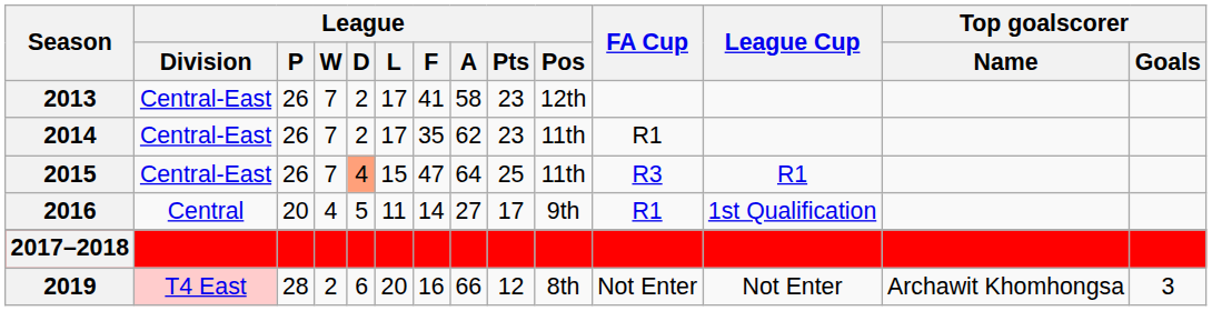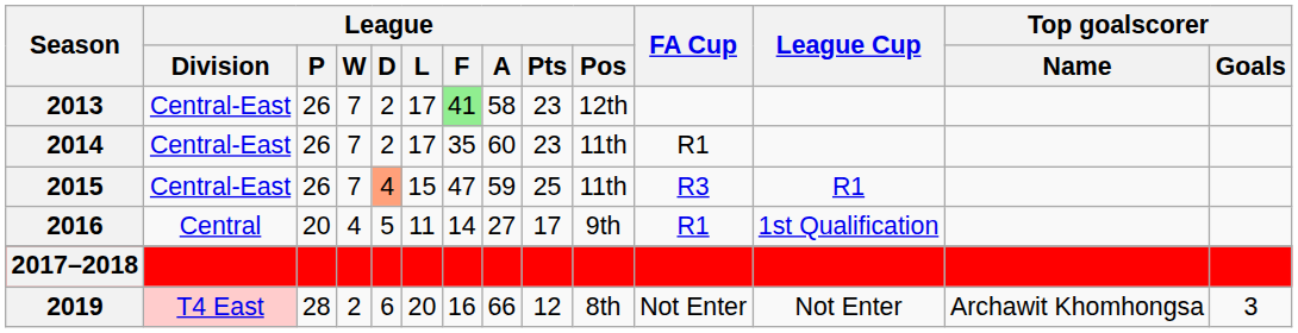 <table class="wikitable" style="text-align: center">
 <tr>
 <th rowspan=2>Season</th>
 <th colspan=9>League</th>
 <th rowspan=2><a href='#'>FA Cup</a></th>
 <th rowspan=2><a href='#'>League Cup</a></th>
 <th colspan=2>Top goalscorer</th>
 </tr>
 <tr>
 <th>Division</th>
 <th>P</th>
 <th>W</th>
 <th>D</th>
 <th>L</th>
 <th>F</th>
 <th>A</th>
 <th>Pts</th>
 <th>Pos</th>
 <th>Name</th>
 <th>Goals</th>
 </tr>
 <tr>
 <th>2013</th>
 <td><a href='#'>Central-East</a></td>
 <td>26</td>
 <td>7</td>
 <td>2</td>
 <td>17</td>
-<td>41</td>
+<td style="background: lightgreen;">41</td>
 <td>58</td>
 <td>23</td>
 <td>12th</td>
 <td></td>
 <td></td>
 <td></td>
 <td></td>
 </tr>
 <tr>
 <th>2014</th>
 <td><a href='#'>Central-East</a></td>
 <td>26</td>
 <td>7</td>
 <td>2</td>
 <td>17</td>
 <td>35</td>
-<td>62</td>
+<td>60</td>
 <td>23</td>
 <td>11th</td>
 <td>R1</td>
 <td></td>
 <td></td>
 <td></td>
 </tr>
 <tr>
 <th>2015</th>
 <td><a href='#'>Central-East</a></td>
 <td>26</td>
 <td>7</td>
 <td style="background: lightsalmon;">4</td>
 <td>15</td>
 <td>47</td>
-<td>64</td>
+<td>59</td>
 <td>25</td>
 <td>11th</td>
 <td><a href='#'>R3</a></td>
 <td><a href='#'>R1</a></td>
 <td></td>
 <td></td>
 </tr>
 <tr>
 <th>2016</th>
 <td><a href='#'>Central</a></td>
 <td>20</td>
 <td>4</td>
 <td>5</td>
 <td>11</td>
 <td>14</td>
 <td>27</td>
 <td>17</td>
 <td>9th</td>
 <td><a href='#'>R1</a></td>
 <td><a href='#'>1st Qualification</a></td>
 <td></td>
 <td></td>
 </tr>
 <tr>
 </tr>
 <tr bgcolor= red>
 <th>2017–2018</th>
 <td><strong></strong></td>
 <td></td>
 <td></td>
 <td></td>
 <td></td>
 <td></td>
 <td></td>
 <td></td>
 <td></td>
 <td></td>
 <td></td>
 <td></td>
 <td></td>
 </tr>
 <tr>
 <th>2019</th>
 <td bgcolor="#FFCCCC"><a href='#'>T4 East</a></td>
 <td>28</td>
 <td>2</td>
 <td>6</td>
 <td>20</td>
 <td>16</td>
 <td>66</td>
 <td>12</td>
 <td>8th</td>
 <td>Not Enter</td>
 <td>Not Enter</td>
 <td align="left"> Archawit Khomhongsa</td>
 <td>3</td>
 </tr>
 </table>
